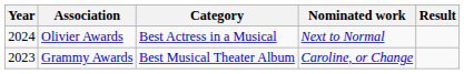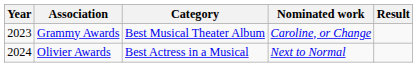 <table class="wikitable sortable">
 <tr>
 <th>Year</th>
 <th>Association</th>
 <th>Category</th>
 <th>Nominated work</th>
 <th>Result</th>
 </tr>
 <tr>
+<td>2023</td>
+<td><a href='#'>Grammy Awards</a></td>
+<td><a href='#'>Best Musical Theater Album</a></td>
+<td><em><a href='#'>Caroline, or Change</a></em></td>
+<td></td>
+</tr>
+<tr>
 <td>2024</td>
 <td><a href='#'>Olivier Awards</a></td>
 <td><a href='#'>Best Actress in a Musical</a></td>
 <td><em><a href='#'>Next to Normal</a></em></td>
 <td></td>
 </tr>
-<tr>
-<td>2023</td>
-<td><a href='#'>Grammy Awards</a></td>
-<td><a href='#'>Best Musical Theater Album</a></td>
-<td><em><a href='#'>Caroline, or Change</a></em></td>
-<td></td>
-</tr>
 </table>
